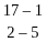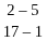 <table style="text-align:center">
 <tr>
 <th width=200></th>
 <th width=100></th>
 <th width=200></th>
 </tr>
 <tr>
+<td align=right></td>
+<td>2 – 5</td>
+<td align=left><strong></strong></td>
+</tr>
+<tr>
 <td align=right><strong></strong></td>
 <td>17 – 1</td>
 <td align=left></td>
 </tr>
-<tr>
-<td align=right></td>
-<td>2 – 5</td>
-<td align=left><strong></strong></td>
-</tr>
 </table>
